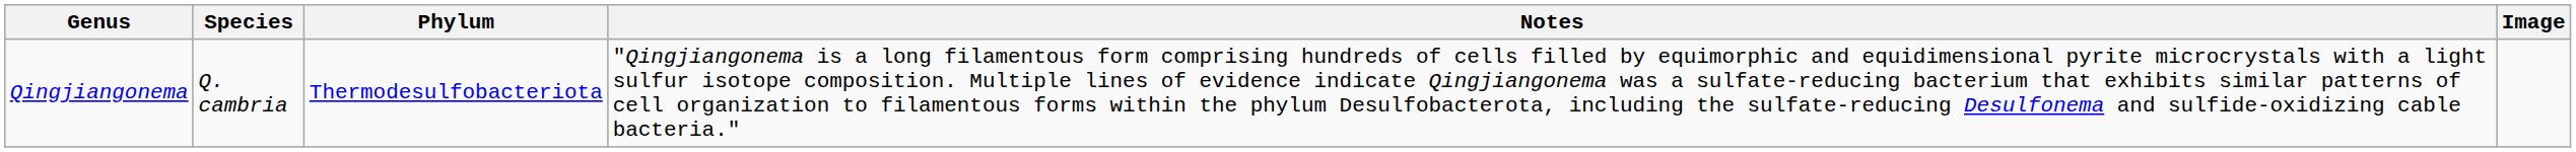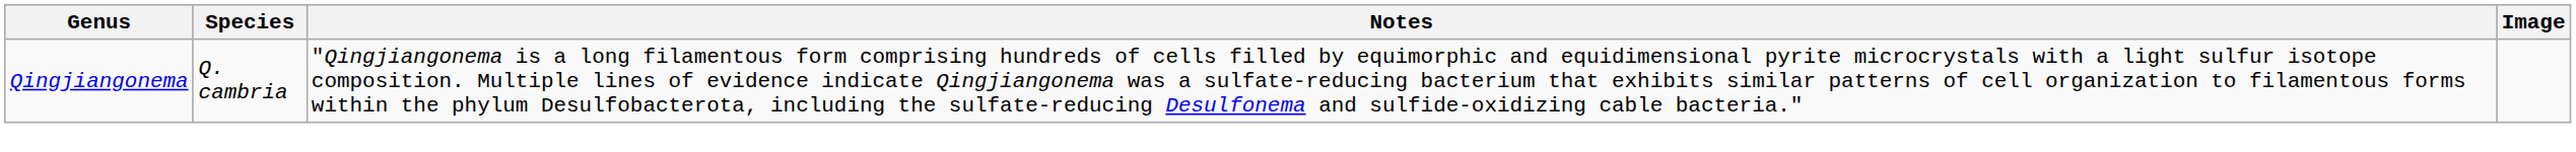 <table class="wikitable">
 <tr>
 <th>Genus</th>
 <th>Species</th>
-<th>Phylum</th>
 <th>Notes</th>
 <th>Image</th>
 </tr>
 <tr>
 <td><em><a href='#'>Qingjiangonema</a></em></td>
 <td><em>Q. cambria</em></td>
-<td><a href='#'>Thermodesulfobacteriota</a></td>
 <td>"<em>Qingjiangonema</em> is a long filamentous form comprising hundreds of cells filled by equimorphic and equidimensional pyrite microcrystals with a light sulfur isotope composition. Multiple lines of evidence indicate <em>Qingjiangonema</em> was a sulfate-reducing bacterium that exhibits similar patterns of cell organization to filamentous forms within the phylum Desulfobacterota, including the sulfate-reducing <em><a href='#'>Desulfonema</a></em> and sulfide-oxidizing cable bacteria."</td>
 <td></td>
 </tr>
 </table>
